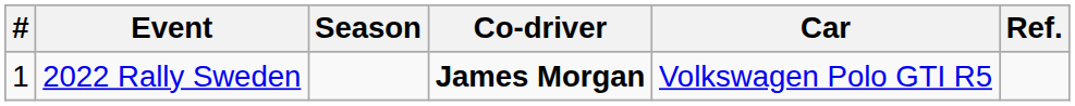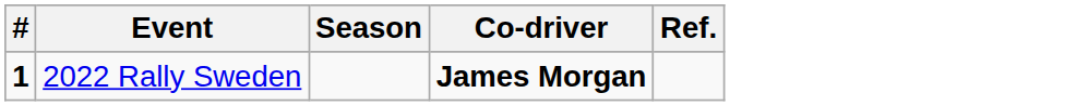 <table class="wikitable">
 <tr>
 <th>#</th>
 <th>Event</th>
 <th>Season</th>
 <th>Co-driver</th>
-<th>Car</th>
 <th>Ref.</th>
 </tr>
 <tr>
-<td>1</td>
+<td><strong>1</strong></td>
 <td> <a href='#'>2022 Rally Sweden</a></td>
 <td></td>
 <td><strong> James Morgan</strong></td>
-<td><a href='#'>Volkswagen Polo GTI R5</a></td>
 <td align="center"></td>
 </tr>
 </table>
